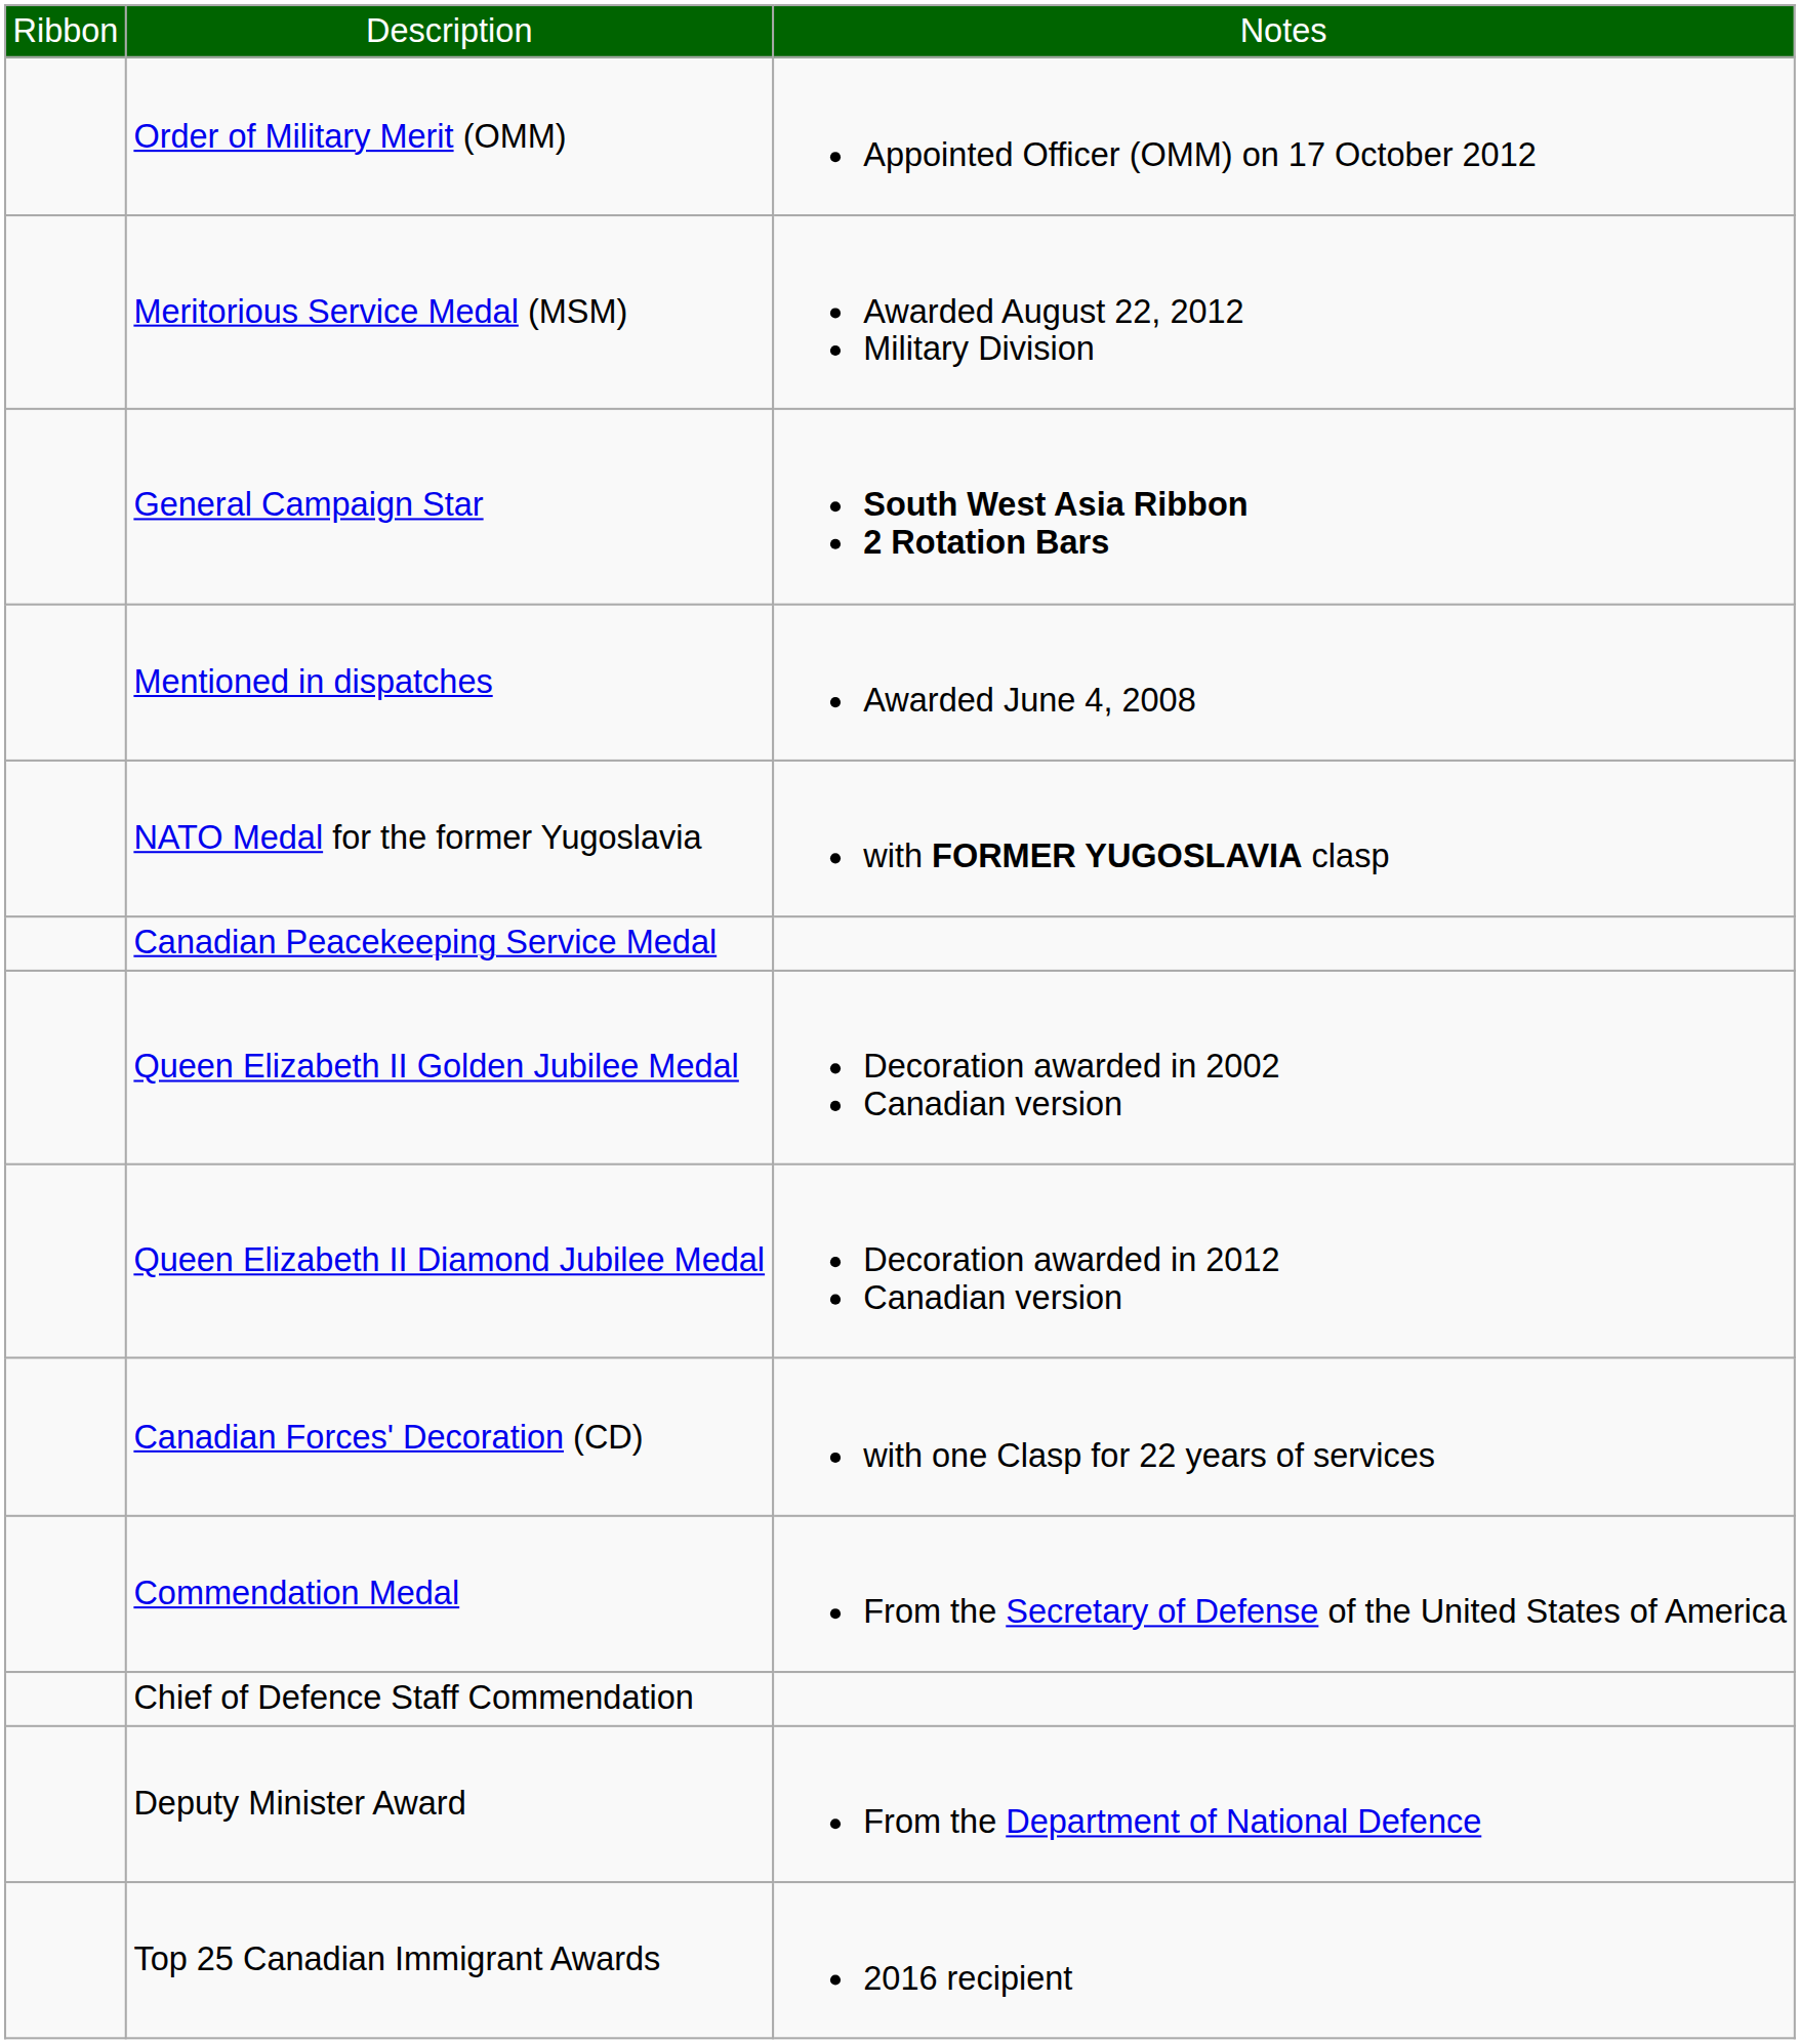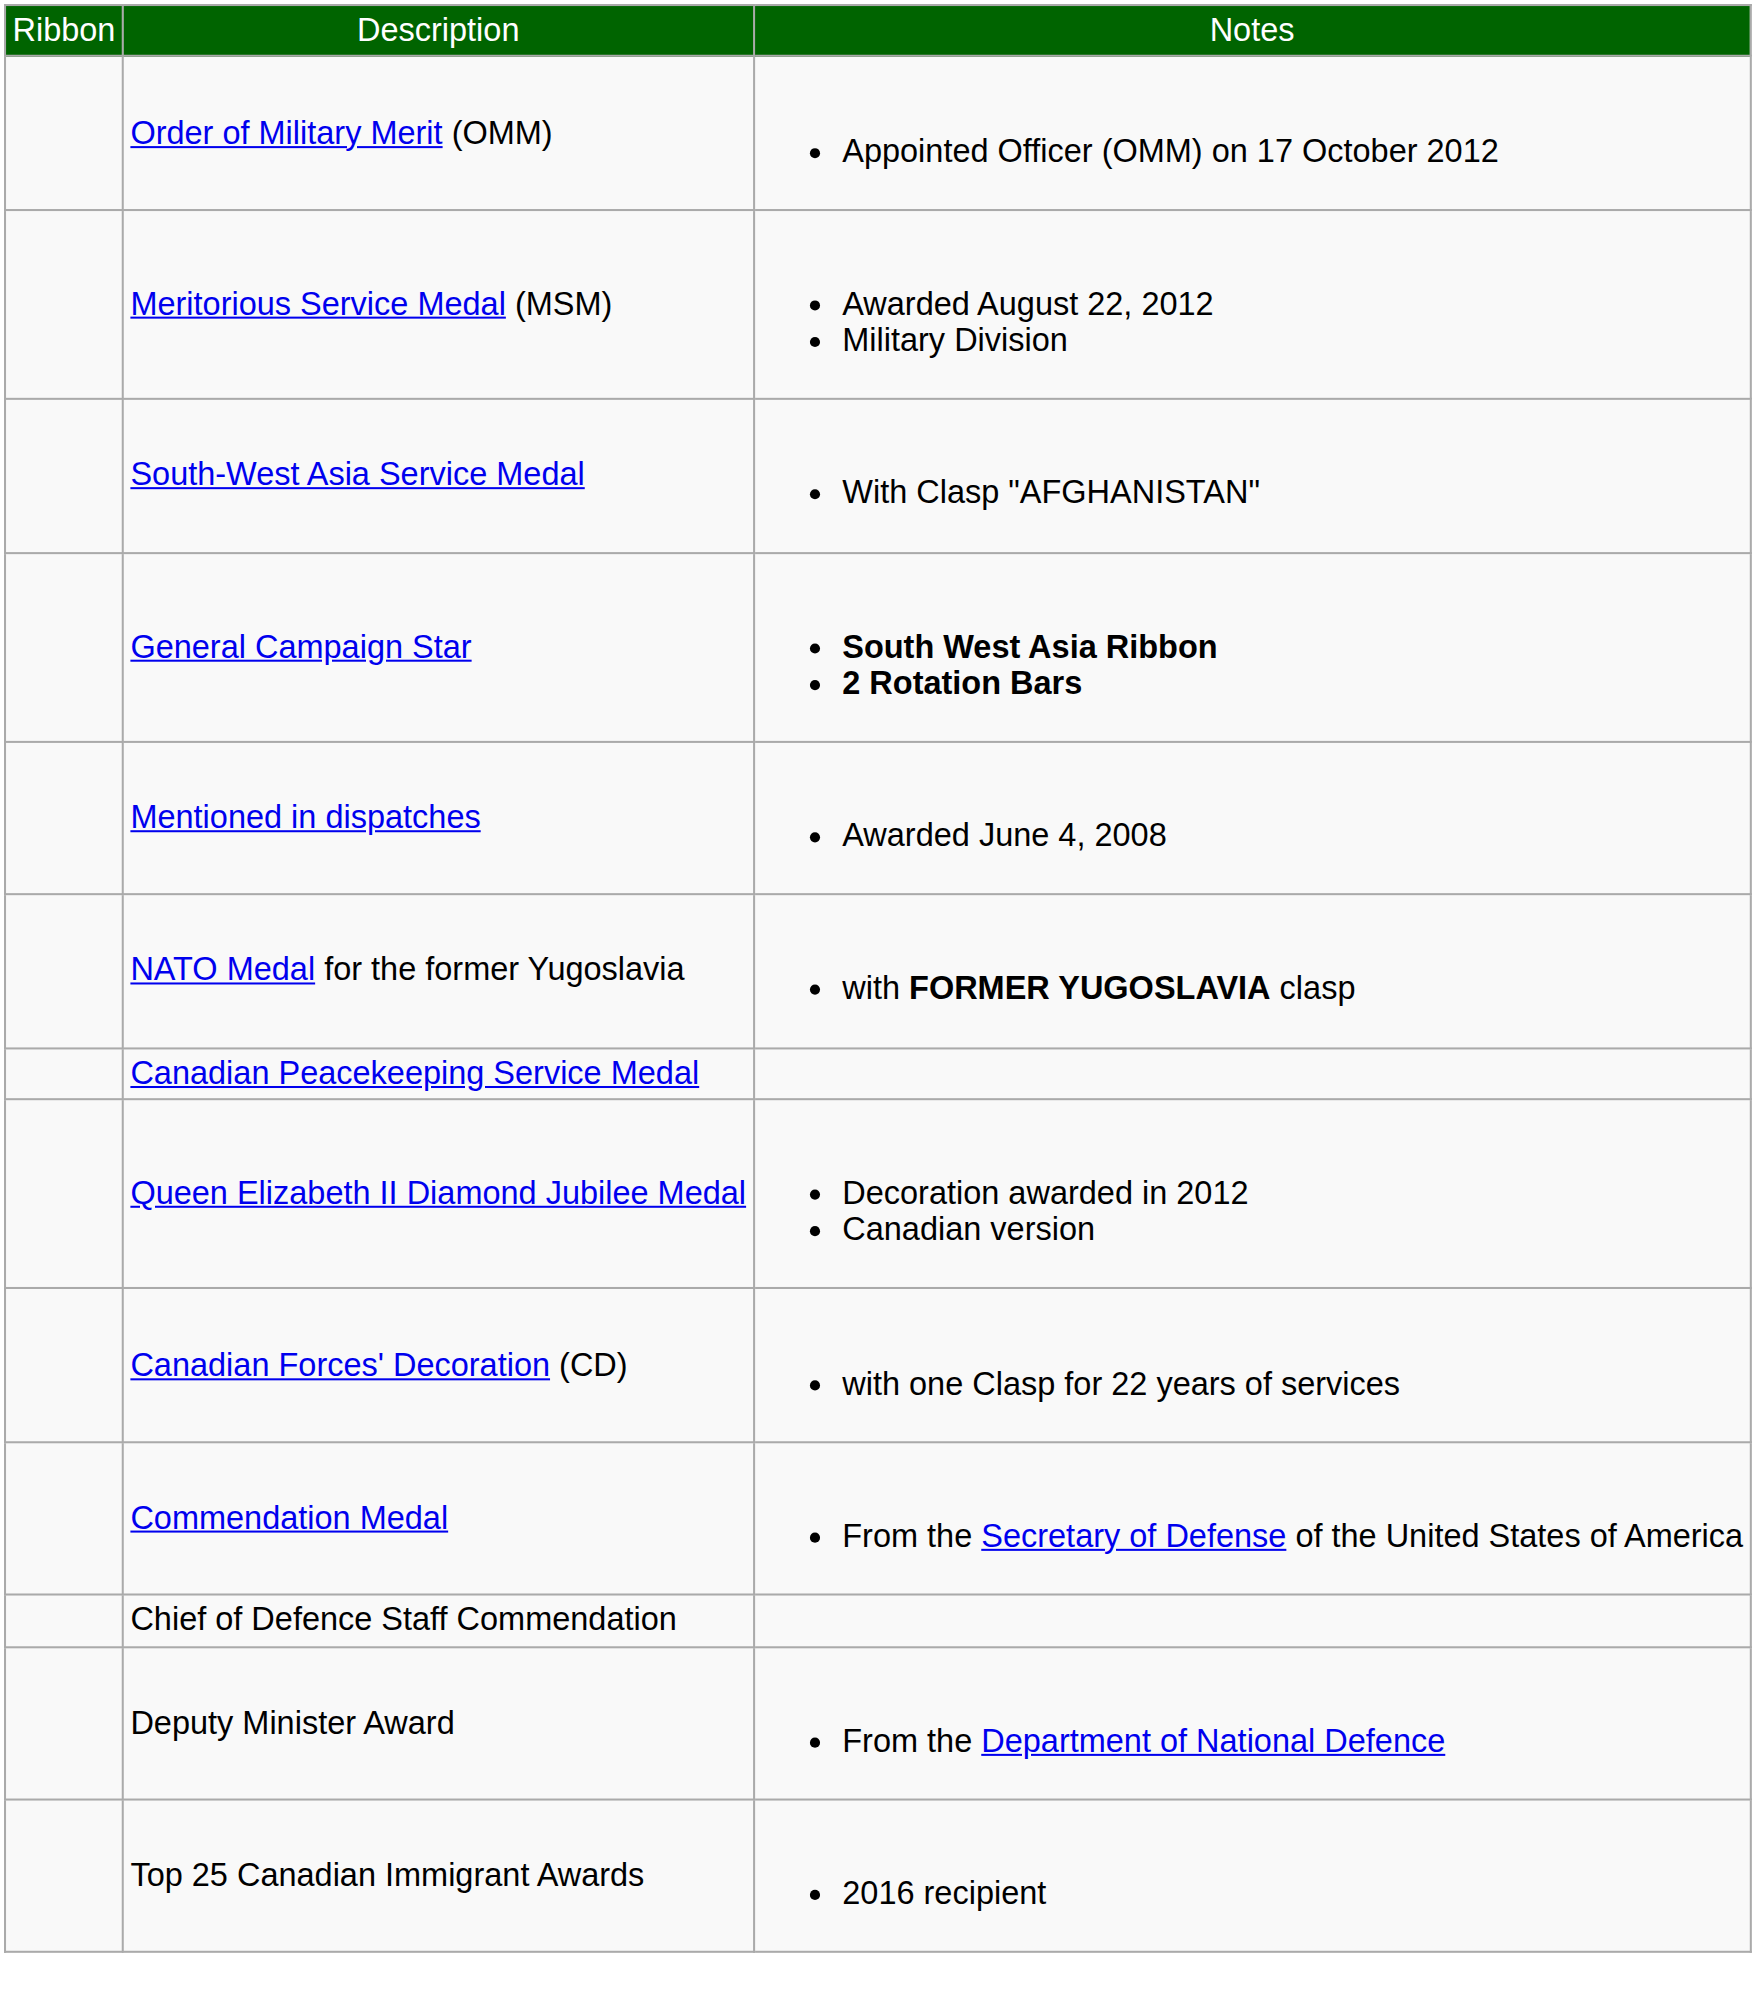 <table class="wikitable">
 <tr style="background:DarkGreen;color:white " align="center">
 <td>Ribbon</td>
 <td>Description</td>
 <td>Notes</td>
 </tr>
 <tr>
 <td></td>
 <td><a href='#'>Order of Military Merit</a> (OMM)</td>
 <td><br><ul><li>Appointed Officer (OMM) on 17 October 2012</li></ul></td>
 </tr>
 <tr>
 <td></td>
 <td><a href='#'>Meritorious Service Medal</a> (MSM)</td>
 <td><br><ul><li>Awarded August 22, 2012</li><li>Military Division</li></ul></td>
+</tr>
+<tr>
+<td></td>
+<td><a href='#'>South-West Asia Service Medal</a></td>
+<td><br><ul><li>With Clasp "AFGHANISTAN"</li></ul></td>
 </tr>
 <tr>
 <td></td>
 <td><a href='#'>General Campaign Star</a></td>
 <td><strong><br><ul><li>South West Asia Ribbon</li><li>2 Rotation Bars</li></ul></strong></td>
 </tr>
 <tr>
 <td></td>
 <td><a href='#'>Mentioned in dispatches</a></td>
 <td><br><ul><li>Awarded June 4, 2008</li></ul></td>
 </tr>
 <tr>
 <td></td>
 <td><a href='#'>NATO Medal</a> for the former Yugoslavia</td>
 <td><br><ul><li>with <strong>FORMER YUGOSLAVIA</strong> clasp</li></ul></td>
 </tr>
 <tr>
 <td></td>
 <td><a href='#'>Canadian Peacekeeping Service Medal</a></td>
 <td></td>
-</tr>
-<tr>
-<td></td>
-<td><a href='#'>Queen Elizabeth II Golden Jubilee Medal</a></td>
-<td><br><ul><li>Decoration awarded in 2002</li><li>Canadian version</li></ul></td>
 </tr>
 <tr>
 <td></td>
 <td><a href='#'>Queen Elizabeth II Diamond Jubilee Medal</a></td>
 <td><br><ul><li>Decoration awarded in 2012</li><li>Canadian version</li></ul></td>
 </tr>
 <tr>
 <td></td>
 <td><a href='#'>Canadian Forces' Decoration</a> (CD)</td>
 <td><br><ul><li>with one Clasp for 22 years of services</li></ul></td>
 </tr>
 <tr>
 <td></td>
 <td><a href='#'>Commendation Medal</a></td>
 <td><br><ul><li>From the <a href='#'>Secretary of Defense</a> of the United States of America</li></ul></td>
 </tr>
 <tr>
 <td></td>
 <td>Chief of Defence Staff Commendation</td>
 <td></td>
 </tr>
 <tr>
 <td></td>
 <td>Deputy Minister Award</td>
 <td><br><ul><li>From the <a href='#'>Department of National Defence</a></li></ul></td>
 </tr>
 <tr>
 <td></td>
 <td>Top 25 Canadian Immigrant Awards</td>
 <td><br><ul><li>2016 recipient</li></ul></td>
 </tr>
 </table>
